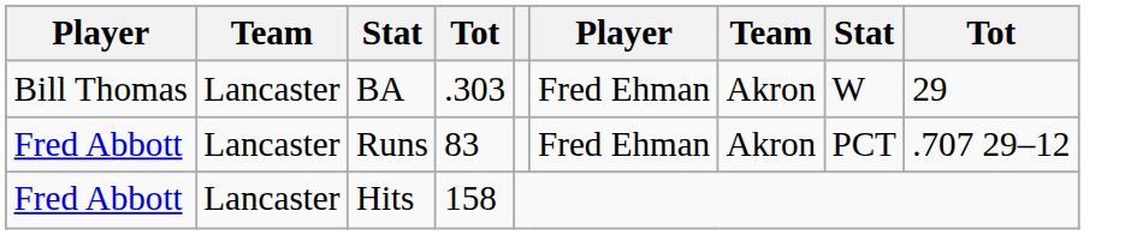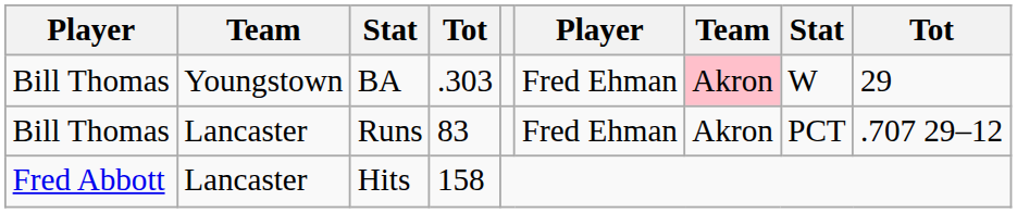 <table class="wikitable">
 <tr>
 <th>Player</th>
 <th>Team</th>
 <th>Stat</th>
 <th>Tot</th>
 <th></th>
 <th>Player</th>
 <th>Team</th>
 <th>Stat</th>
 <th>Tot</th>
 </tr>
 <tr>
 <td>Bill Thomas</td>
-<td>Lancaster</td>
+<td>Youngstown</td>
 <td>BA</td>
 <td>.303</td>
 <td></td>
 <td>Fred Ehman</td>
-<td>Akron</td>
+<td style="background: pink;">Akron</td>
 <td>W</td>
 <td>29</td>
 </tr>
 <tr>
-<td><a href='#'>Fred Abbott</a></td>
+<td>Bill Thomas</td>
 <td>Lancaster</td>
 <td>Runs</td>
 <td>83</td>
 <td></td>
 <td>Fred Ehman</td>
 <td>Akron</td>
 <td>PCT</td>
 <td>.707 29–12</td>
 </tr>
 <tr>
 <td><a href='#'>Fred Abbott</a></td>
 <td>Lancaster</td>
 <td>Hits</td>
 <td>158</td>
 </tr>
 </table>
